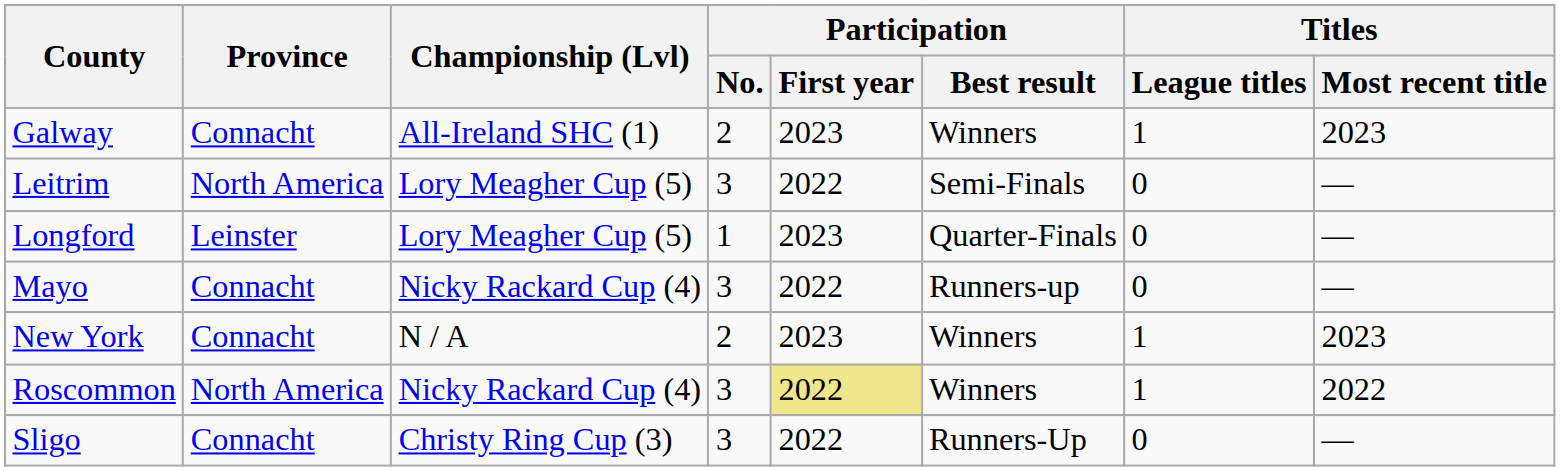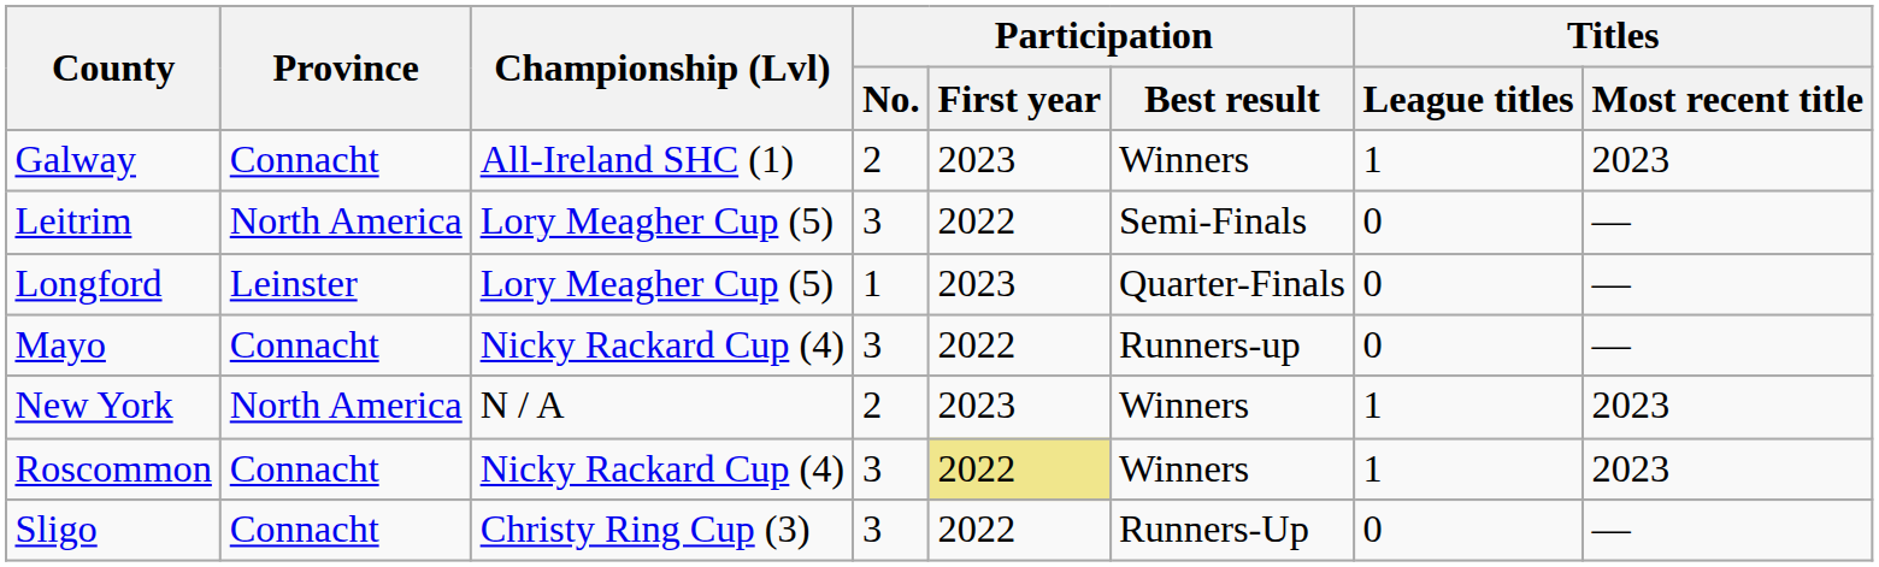 <table class="wikitable sortable">
 <tr>
 <th rowspan="2">County</th>
 <th rowspan="2">Province</th>
 <th rowspan="2">Championship (Lvl)</th>
 <th colspan="3">Participation</th>
 <th colspan="2">Titles</th>
 </tr>
 <tr>
 <th>No.</th>
 <th>First year</th>
 <th>Best result</th>
 <th>League titles</th>
 <th>Most recent title</th>
 </tr>
 <tr>
 <td> <a href='#'>Galway</a></td>
 <td><a href='#'>Connacht</a></td>
 <td><a href='#'>All-Ireland SHC</a> (1)</td>
 <td>2</td>
 <td>2023</td>
 <td>Winners</td>
 <td>1</td>
 <td>2023</td>
 </tr>
 <tr>
 <td> <a href='#'>Leitrim</a></td>
 <td><a href='#'>North America</a></td>
 <td><a href='#'>Lory Meagher Cup</a> (5)</td>
 <td>3</td>
 <td>2022</td>
 <td>Semi-Finals</td>
 <td>0</td>
 <td>—</td>
 </tr>
 <tr>
 <td> <a href='#'>Longford</a></td>
 <td><a href='#'>Leinster</a></td>
 <td><a href='#'>Lory Meagher Cup</a> (5)</td>
 <td>1</td>
 <td>2023</td>
 <td>Quarter-Finals</td>
 <td>0</td>
 <td>—</td>
 </tr>
 <tr>
 <td> <a href='#'>Mayo</a></td>
 <td><a href='#'>Connacht</a></td>
 <td><a href='#'>Nicky Rackard Cup</a> (4)</td>
 <td>3</td>
 <td>2022</td>
 <td>Runners-up</td>
 <td>0</td>
 <td>—</td>
 </tr>
 <tr>
 <td> <a href='#'>New York</a></td>
-<td><a href='#'>Connacht</a></td>
+<td><a href='#'>North America</a></td>
 <td>N / A</td>
 <td>2</td>
 <td>2023</td>
 <td>Winners</td>
 <td>1</td>
 <td>2023</td>
 </tr>
 <tr>
 <td> <a href='#'>Roscommon</a></td>
-<td><a href='#'>North America</a></td>
+<td><a href='#'>Connacht</a></td>
 <td><a href='#'>Nicky Rackard Cup</a> (4)</td>
 <td>3</td>
 <td style="background: khaki;">2022</td>
 <td>Winners</td>
 <td>1</td>
-<td>2022</td>
+<td>2023</td>
 </tr>
 <tr>
 <td> <a href='#'>Sligo</a></td>
 <td><a href='#'>Connacht</a></td>
 <td><a href='#'>Christy Ring Cup</a> (3)</td>
 <td>3</td>
 <td>2022</td>
 <td>Runners-Up</td>
 <td>0</td>
 <td>—</td>
 </tr>
 </table>
